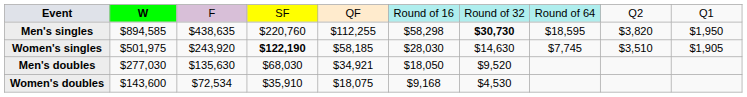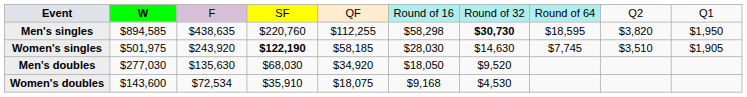 <table class=wikitable style=font-size:90%;text-align:center>
 <tr>
 <td width=130 bgcolor=dfe2e9><strong>Event</strong></td>
 <td width=80 bgcolor=lime><strong>W</strong></td>
 <td width=85 bgcolor=thistle>F</td>
 <td width=85 bgcolor=ffff00>SF</td>
 <td width=85 bgcolor=ffebcd>QF</td>
 <td width=85 bgcolor=afeeee>Round of 16</td>
 <td width=85 bgcolor=afeeee>Round of 32</td>
 <td width=85 bgcolor=afeeee>Round of 64</td>
 <td width=85>Q2</td>
 <td width=85>Q1</td>
 </tr>
 <tr>
 <th style=background:#ededed>Men's singles</th>
 <td>$894,585</td>
 <td>$438,635</td>
 <td>$220,760</td>
 <td>$112,255</td>
 <td>$58,298</td>
 <td><strong>$30,730</strong></td>
 <td>$18,595</td>
 <td>$3,820</td>
 <td>$1,950</td>
 </tr>
 <tr>
 <th style=background:#ededed>Women's singles</th>
 <td>$501,975</td>
 <td>$243,920</td>
 <td><strong>$122,190</strong></td>
 <td>$58,185</td>
 <td>$28,030</td>
 <td>$14,630</td>
 <td>$7,745</td>
 <td>$3,510</td>
 <td>$1,905</td>
 </tr>
 <tr>
 <th style=background:#ededed>Men's doubles</th>
 <td>$277,030</td>
 <td>$135,630</td>
 <td>$68,030</td>
-<td>$34,921</td>
+<td>$34,920</td>
 <td>$18,050</td>
 <td>$9,520</td>
 <td></td>
 <td></td>
 <td></td>
 </tr>
 <tr>
 <th style=background:#ededed>Women's doubles</th>
 <td>$143,600</td>
 <td>$72,534</td>
 <td>$35,910</td>
 <td>$18,075</td>
 <td>$9,168</td>
 <td>$4,530</td>
 <td></td>
 <td></td>
 <td></td>
 </tr>
 </table>
